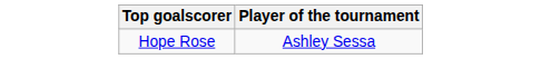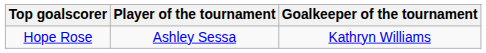 <table class=wikitable style="text-align:center; margin:auto">
 <tr>
 <th>Top goalscorer</th>
 <th>Player of the tournament</th>
+<th>Goalkeeper of the tournament</th>
 </tr>
 <tr>
 <td> <a href='#'>Hope Rose</a></td>
 <td> <a href='#'>Ashley Sessa</a></td>
+<td> <a href='#'>Kathryn Williams</a></td>
 </tr>
 </table>
